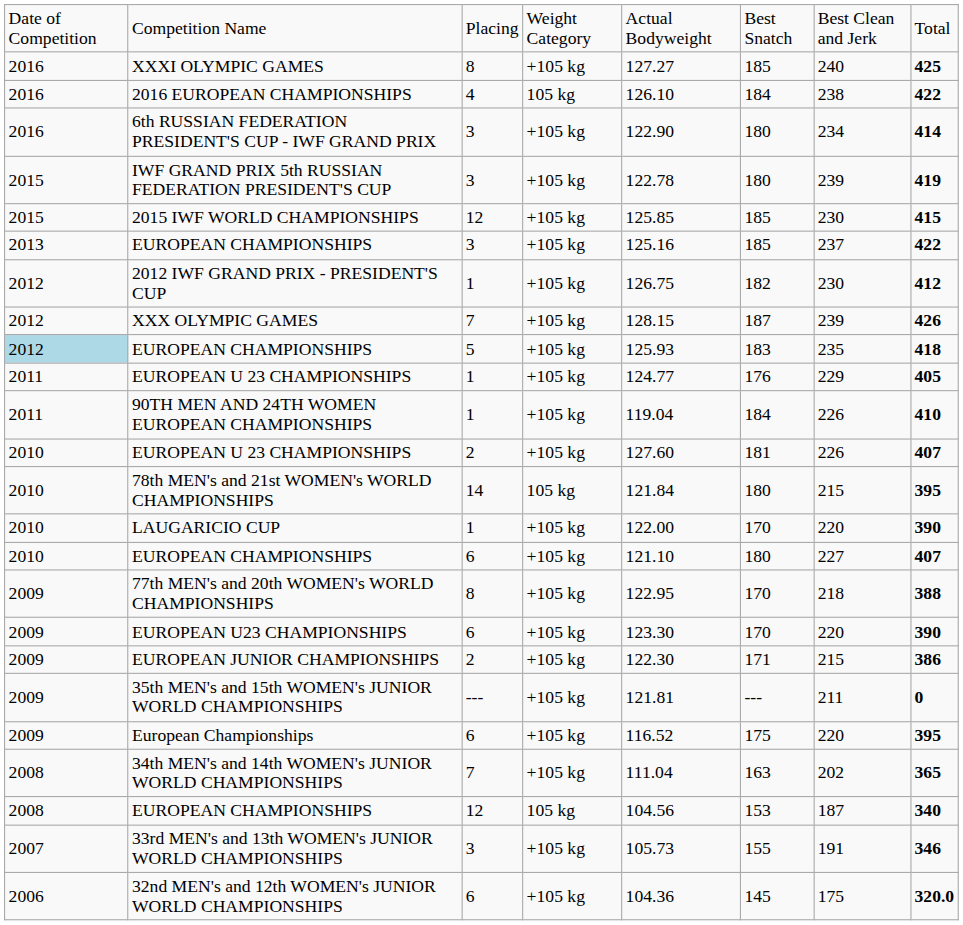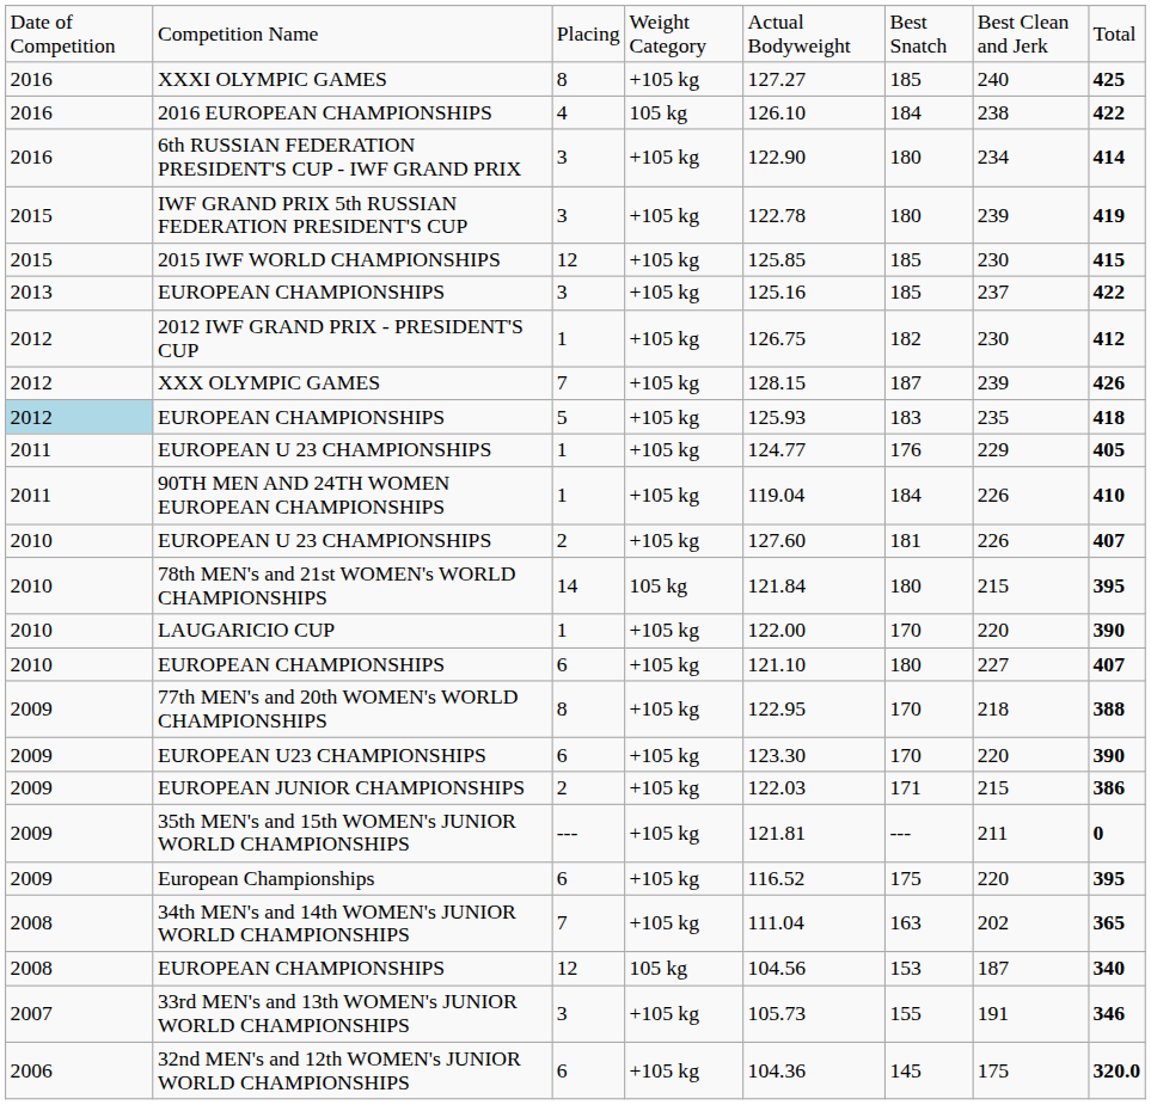 <table class="wikitable">
 <tr>
 <td>Date of Competition</td>
 <td>Competition Name</td>
 <td>Placing</td>
 <td>Weight Category</td>
 <td>Actual Bodyweight</td>
 <td>Best Snatch</td>
 <td>Best Clean and Jerk</td>
 <td>Total</td>
 </tr>
 <tr>
 <td>2016</td>
 <td>XXXI OLYMPIC GAMES</td>
 <td>8</td>
 <td>+105 kg</td>
 <td>127.27</td>
 <td>185</td>
 <td>240</td>
 <td><strong>425</strong></td>
 </tr>
 <tr>
 <td>2016</td>
 <td>2016 EUROPEAN CHAMPIONSHIPS</td>
 <td>4</td>
 <td>105 kg</td>
 <td>126.10</td>
 <td>184</td>
 <td>238</td>
 <td><strong>422</strong></td>
 </tr>
 <tr>
 <td>2016</td>
 <td>6th RUSSIAN FEDERATION PRESIDENT'S CUP - IWF GRAND PRIX</td>
 <td>3</td>
 <td>+105 kg</td>
 <td>122.90</td>
 <td>180</td>
 <td>234</td>
 <td><strong>414</strong></td>
 </tr>
 <tr>
 <td>2015</td>
 <td>IWF GRAND PRIX 5th RUSSIAN FEDERATION PRESIDENT'S CUP</td>
 <td>3</td>
 <td>+105 kg</td>
 <td>122.78</td>
 <td>180</td>
 <td>239</td>
 <td><strong>419</strong></td>
 </tr>
 <tr>
 <td>2015</td>
 <td>2015 IWF WORLD CHAMPIONSHIPS</td>
 <td>12</td>
 <td>+105 kg</td>
 <td>125.85</td>
 <td>185</td>
 <td>230</td>
 <td><strong>415</strong></td>
 </tr>
 <tr>
 <td>2013</td>
 <td>EUROPEAN CHAMPIONSHIPS</td>
 <td>3</td>
 <td>+105 kg</td>
 <td>125.16</td>
 <td>185</td>
 <td>237</td>
 <td><strong>422</strong></td>
 </tr>
 <tr>
 <td>2012</td>
 <td>2012 IWF GRAND PRIX - PRESIDENT'S CUP</td>
 <td>1</td>
 <td>+105 kg</td>
 <td>126.75</td>
 <td>182</td>
 <td>230</td>
 <td><strong>412</strong></td>
 </tr>
 <tr>
 <td>2012</td>
 <td>XXX OLYMPIC GAMES</td>
 <td>7</td>
 <td>+105 kg</td>
 <td>128.15</td>
 <td>187</td>
 <td>239</td>
 <td><strong>426</strong></td>
 </tr>
 <tr>
 <td style="background: lightblue;">2012</td>
 <td>EUROPEAN CHAMPIONSHIPS</td>
 <td>5</td>
 <td>+105 kg</td>
 <td>125.93</td>
 <td>183</td>
 <td>235</td>
 <td><strong>418</strong></td>
 </tr>
 <tr>
 <td>2011</td>
 <td>EUROPEAN U 23 CHAMPIONSHIPS</td>
 <td>1</td>
 <td>+105 kg</td>
 <td>124.77</td>
 <td>176</td>
 <td>229</td>
 <td><strong>405</strong></td>
 </tr>
 <tr>
 <td>2011</td>
 <td>90TH MEN AND 24TH WOMEN EUROPEAN CHAMPIONSHIPS</td>
 <td>1</td>
 <td>+105 kg</td>
 <td>119.04</td>
 <td>184</td>
 <td>226</td>
 <td><strong>410</strong></td>
 </tr>
 <tr>
 <td>2010</td>
 <td>EUROPEAN U 23 CHAMPIONSHIPS</td>
 <td>2</td>
 <td>+105 kg</td>
 <td>127.60</td>
 <td>181</td>
 <td>226</td>
 <td><strong>407</strong></td>
 </tr>
 <tr>
 <td>2010</td>
 <td>78th MEN's and 21st WOMEN's WORLD CHAMPIONSHIPS</td>
 <td>14</td>
 <td>105 kg</td>
 <td>121.84</td>
 <td>180</td>
 <td>215</td>
 <td><strong>395</strong></td>
 </tr>
 <tr>
 <td>2010</td>
 <td>LAUGARICIO CUP</td>
 <td>1</td>
 <td>+105 kg</td>
 <td>122.00</td>
 <td>170</td>
 <td>220</td>
 <td><strong>390</strong></td>
 </tr>
 <tr>
 <td>2010</td>
 <td>EUROPEAN CHAMPIONSHIPS</td>
 <td>6</td>
 <td>+105 kg</td>
 <td>121.10</td>
 <td>180</td>
 <td>227</td>
 <td><strong>407</strong></td>
 </tr>
 <tr>
 <td>2009</td>
 <td>77th MEN's and 20th WOMEN's WORLD CHAMPIONSHIPS</td>
 <td>8</td>
 <td>+105 kg</td>
 <td>122.95</td>
 <td>170</td>
 <td>218</td>
 <td><strong>388</strong></td>
 </tr>
 <tr>
 <td>2009</td>
 <td>EUROPEAN U23 CHAMPIONSHIPS</td>
 <td>6</td>
 <td>+105 kg</td>
 <td>123.30</td>
 <td>170</td>
 <td>220</td>
 <td><strong>390</strong></td>
 </tr>
 <tr>
 <td>2009</td>
 <td>EUROPEAN JUNIOR CHAMPIONSHIPS</td>
 <td>2</td>
 <td>+105 kg</td>
-<td>122.30</td>
+<td>122.03</td>
 <td>171</td>
 <td>215</td>
 <td><strong>386</strong></td>
 </tr>
 <tr>
 <td>2009</td>
 <td>35th MEN's and 15th WOMEN's JUNIOR WORLD CHAMPIONSHIPS</td>
 <td>---</td>
 <td>+105 kg</td>
 <td>121.81</td>
 <td>---</td>
 <td>211</td>
 <td><strong>0</strong></td>
 </tr>
 <tr>
 <td>2009</td>
 <td>European Championships</td>
 <td>6</td>
 <td>+105 kg</td>
 <td>116.52</td>
 <td>175</td>
 <td>220</td>
 <td><strong>395</strong></td>
 </tr>
 <tr>
 <td>2008</td>
 <td>34th MEN's and 14th WOMEN's JUNIOR WORLD CHAMPIONSHIPS</td>
 <td>7</td>
 <td>+105 kg</td>
 <td>111.04</td>
 <td>163</td>
 <td>202</td>
 <td><strong>365</strong></td>
 </tr>
 <tr>
 <td>2008</td>
 <td>EUROPEAN CHAMPIONSHIPS</td>
 <td>12</td>
 <td>105 kg</td>
 <td>104.56</td>
 <td>153</td>
 <td>187</td>
 <td><strong>340</strong></td>
 </tr>
 <tr>
 <td>2007</td>
 <td>33rd MEN's and 13th WOMEN's JUNIOR WORLD CHAMPIONSHIPS</td>
 <td>3</td>
 <td>+105 kg</td>
 <td>105.73</td>
 <td>155</td>
 <td>191</td>
 <td><strong>346</strong></td>
 </tr>
 <tr>
 <td>2006</td>
 <td>32nd MEN's and 12th WOMEN's JUNIOR WORLD CHAMPIONSHIPS</td>
 <td>6</td>
 <td>+105 kg</td>
 <td>104.36</td>
 <td>145</td>
 <td>175</td>
 <td><strong>320.0</strong></td>
 </tr>
 </table>
